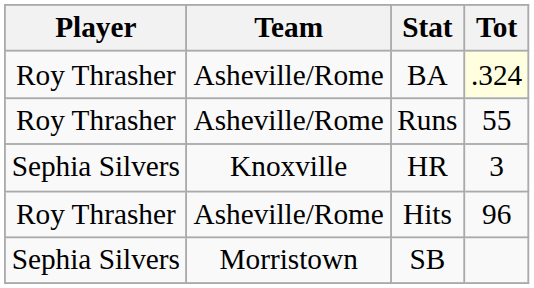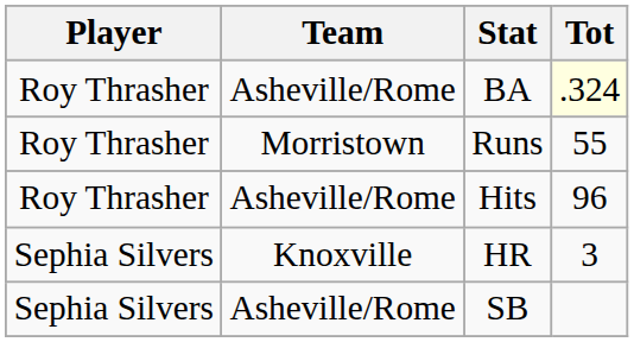 <table class="wikitable">
 <tr>
 <th>Player</th>
 <th>Team</th>
 <th>Stat</th>
 <th>Tot</th>
 </tr>
 <tr align=center>
 <td>Roy Thrasher</td>
 <td>Asheville/Rome</td>
 <td>BA</td>
 <td style="background: lightyellow;">.324</td>
 </tr>
 <tr align=center>
 <td>Roy Thrasher</td>
-<td>Asheville/Rome</td>
+<td>Morristown</td>
 <td>Runs</td>
 <td>55</td>
-</tr>
-<tr align=center>
-<td>Sephia Silvers</td>
-<td>Knoxville</td>
-<td>HR</td>
-<td>3</td>
 </tr>
 <tr align=center>
 <td>Roy Thrasher</td>
 <td>Asheville/Rome</td>
 <td>Hits</td>
 <td>96</td>
 </tr>
 <tr align=center>
 <td>Sephia Silvers</td>
-<td>Morristown</td>
+<td>Knoxville</td>
+<td>HR</td>
+<td>3</td>
+</tr>
+<tr align=center>
+<td>Sephia Silvers</td>
+<td>Asheville/Rome</td>
 <td>SB</td>
 </tr>
 </table>
